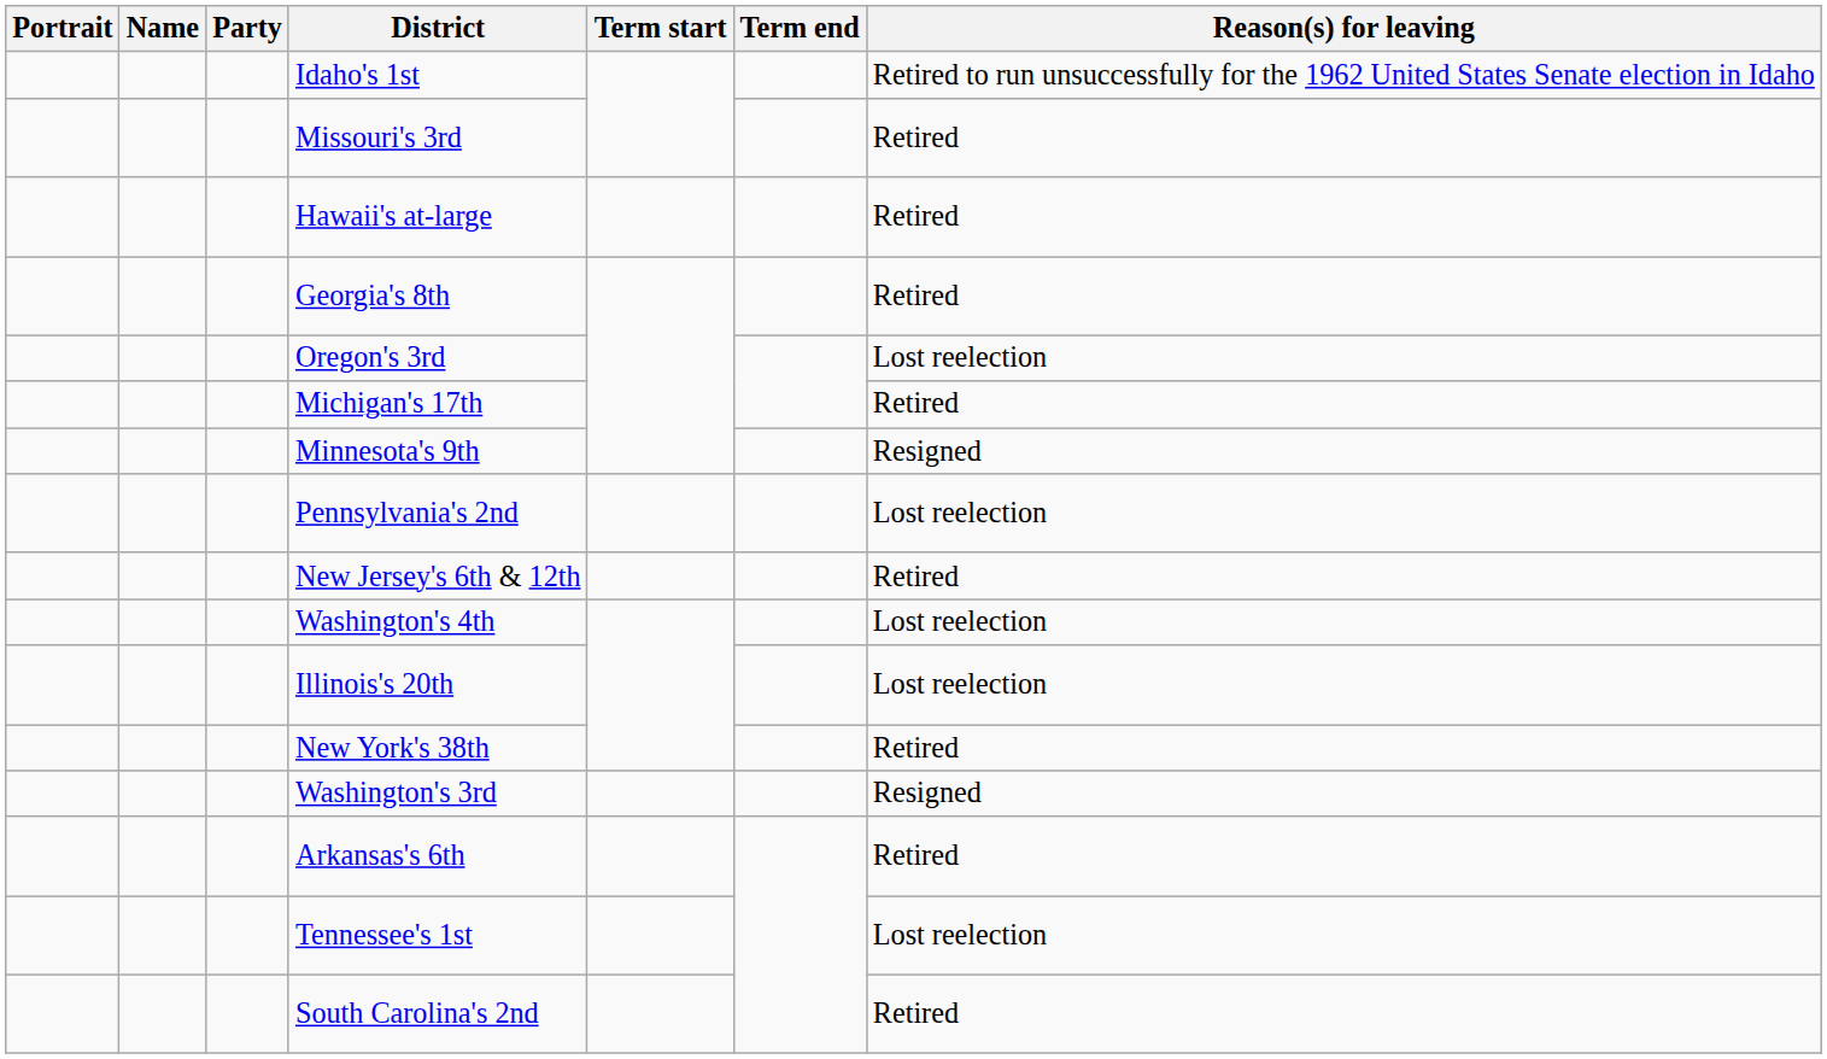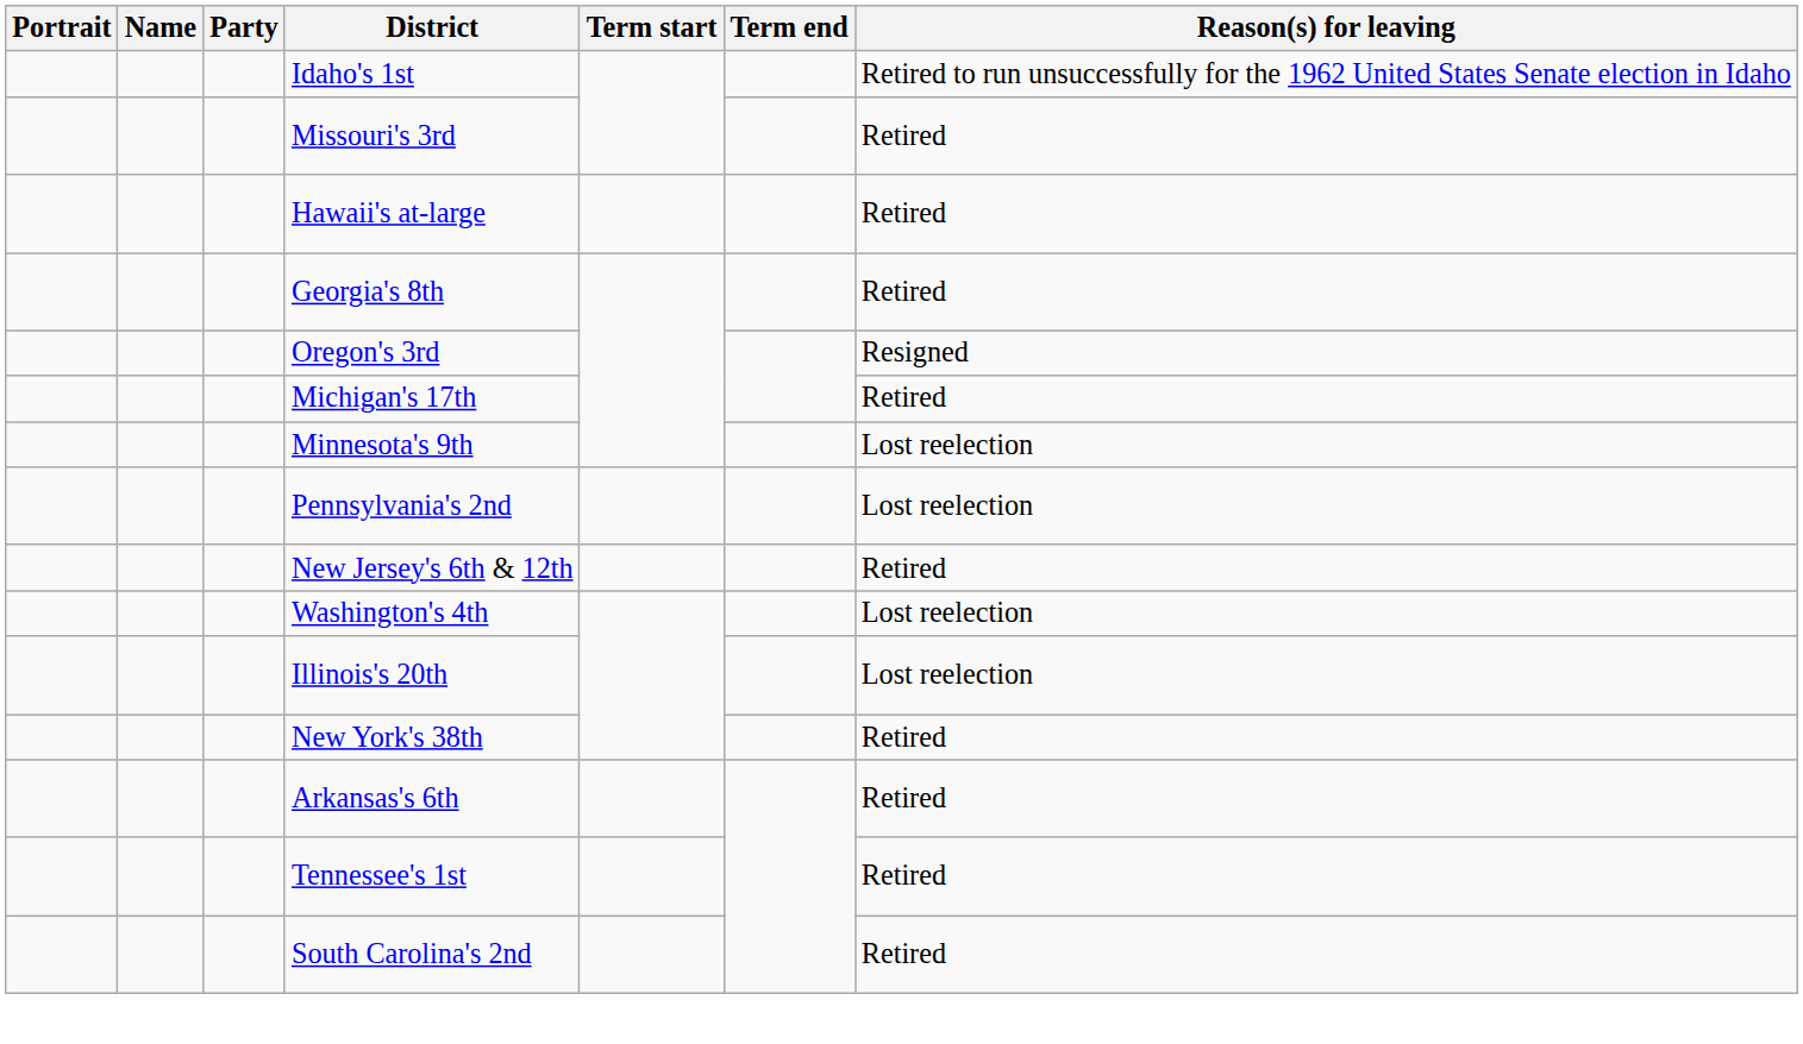 <table class="wikitable sortable">
 <tr>
 <th>Portrait</th>
 <th>Name<br></th>
 <th>Party</th>
 <th>District</th>
 <th>Term start</th>
 <th>Term end</th>
 <th>Reason(s) for leaving</th>
 </tr>
 <tr>
 <td></td>
 <td><br></td>
 <td></td>
 <td><a href='#'>Idaho's 1st</a></td>
 <td rowspan=2></td>
 <td></td>
 <td>Retired to run unsuccessfully for the <a href='#'>1962 United States Senate election in Idaho</a></td>
 </tr>
 <tr>
 <td></td>
 <td><br><br></td>
 <td></td>
 <td><a href='#'>Missouri's 3rd</a></td>
 <td></td>
 <td>Retired</td>
 </tr>
 <tr>
 <td></td>
 <td><br><br></td>
 <td></td>
 <td><a href='#'>Hawaii's at-large</a></td>
 <td></td>
 <td></td>
 <td>Retired</td>
 </tr>
 <tr>
 <td></td>
 <td><br><br></td>
 <td></td>
 <td><a href='#'>Georgia's 8th</a></td>
 <td rowspan=4></td>
 <td></td>
 <td>Retired</td>
 </tr>
 <tr>
 <td></td>
 <td><br></td>
 <td></td>
 <td><a href='#'>Oregon's 3rd</a></td>
 <td rowspan=2></td>
-<td>Lost reelection</td>
+<td>Resigned</td>
 </tr>
 <tr>
 <td></td>
 <td><br></td>
 <td></td>
 <td><a href='#'>Michigan's 17th</a></td>
 <td>Retired</td>
 </tr>
 <tr>
 <td></td>
 <td><br></td>
 <td></td>
 <td><a href='#'>Minnesota's 9th</a></td>
 <td></td>
-<td>Resigned</td>
+<td>Lost reelection</td>
 </tr>
 <tr>
 <td></td>
 <td><br><br></td>
 <td></td>
 <td><a href='#'>Pennsylvania's 2nd</a></td>
 <td></td>
 <td></td>
 <td>Lost reelection</td>
 </tr>
 <tr>
 <td></td>
 <td><br></td>
 <td></td>
 <td><a href='#'>New Jersey's 6th</a> & <a href='#'>12th</a></td>
 <td></td>
 <td></td>
 <td>Retired</td>
 </tr>
 <tr>
 <td></td>
 <td><br></td>
 <td></td>
 <td><a href='#'>Washington's 4th</a></td>
 <td rowspan=3></td>
 <td></td>
 <td>Lost reelection</td>
 </tr>
 <tr>
 <td></td>
 <td><br><br></td>
 <td></td>
 <td><a href='#'>Illinois's 20th</a></td>
 <td></td>
 <td>Lost reelection</td>
 </tr>
 <tr>
 <td></td>
 <td><br></td>
 <td></td>
 <td><a href='#'>New York's 38th</a></td>
 <td></td>
 <td>Retired</td>
 </tr>
 <tr>
 <td></td>
-<td><br></td>
-<td></td>
-<td><a href='#'>Washington's 3rd</a></td>
-<td></td>
-<td></td>
-<td>Resigned</td>
-</tr>
-<tr>
-<td></td>
 <td><br><br></td>
 <td></td>
 <td><a href='#'>Arkansas's 6th</a></td>
 <td></td>
 <td rowspan=3></td>
 <td>Retired</td>
 </tr>
 <tr>
 <td></td>
 <td><br><br></td>
 <td></td>
 <td><a href='#'>Tennessee's 1st</a></td>
 <td></td>
-<td>Lost reelection</td>
+<td>Retired</td>
 </tr>
 <tr>
 <td></td>
 <td><br><br></td>
 <td></td>
 <td><a href='#'>South Carolina's 2nd</a></td>
 <td></td>
 <td>Retired</td>
 </tr>
 </table>
